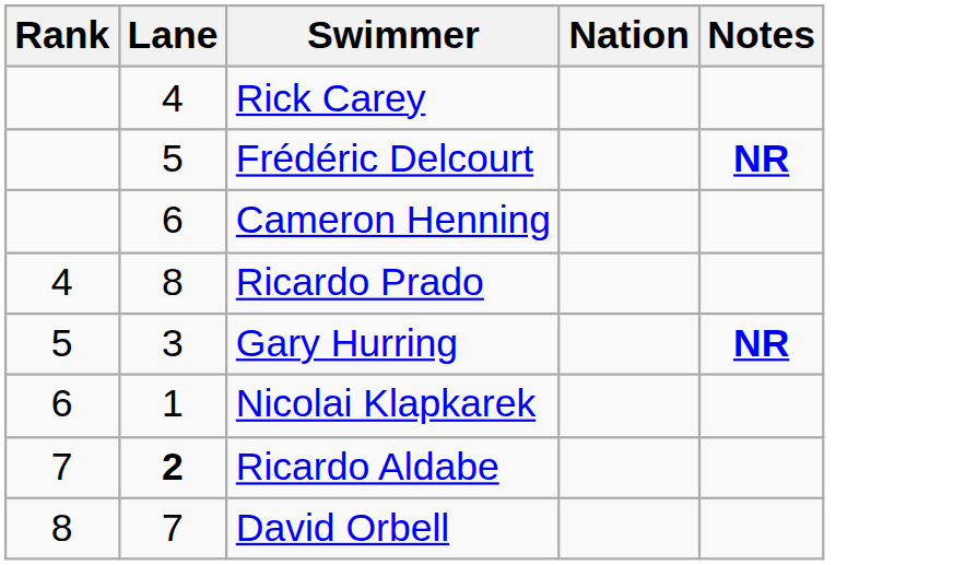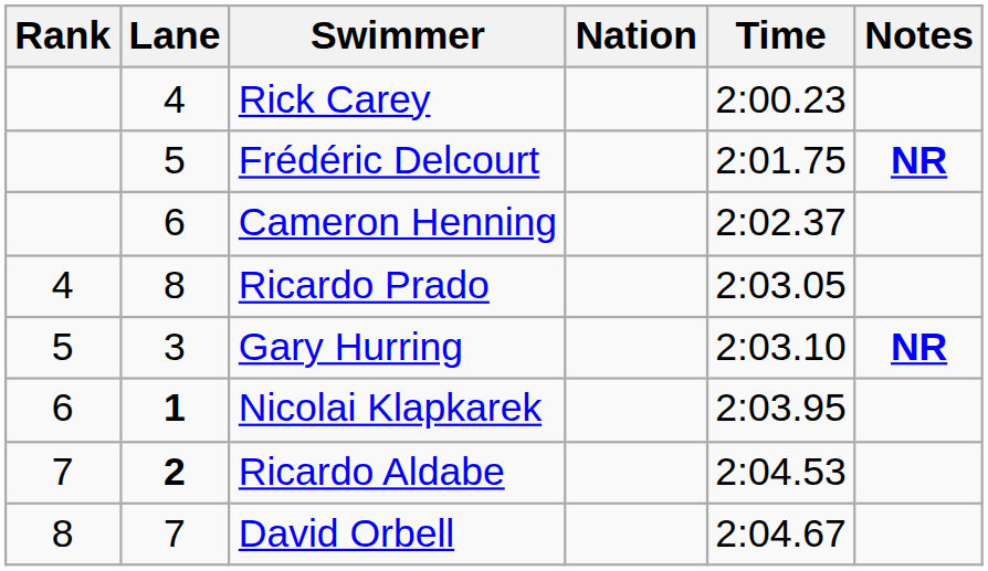 <table class="wikitable sortable" style="text-align:center">
 <tr>
 <th>Rank</th>
 <th>Lane</th>
 <th>Swimmer</th>
 <th>Nation</th>
+<th>Time</th>
 <th>Notes</th>
 </tr>
 <tr>
 <td></td>
 <td>4</td>
 <td align=left><a href='#'>Rick Carey</a></td>
 <td align=left></td>
+<td>2:00.23</td>
 <td></td>
 </tr>
 <tr>
 <td></td>
 <td>5</td>
 <td align=left><a href='#'>Frédéric Delcourt</a></td>
 <td align=left></td>
+<td>2:01.75</td>
 <td><strong><a href='#'>NR</a></strong></td>
 </tr>
 <tr>
 <td></td>
 <td>6</td>
 <td align=left><a href='#'>Cameron Henning</a></td>
 <td align=left></td>
+<td>2:02.37</td>
 <td></td>
 </tr>
 <tr>
 <td>4</td>
 <td>8</td>
 <td align=left><a href='#'>Ricardo Prado</a></td>
 <td align=left></td>
+<td>2:03.05</td>
 <td></td>
 </tr>
 <tr>
 <td>5</td>
 <td>3</td>
 <td align=left><a href='#'>Gary Hurring</a></td>
 <td align=left></td>
+<td>2:03.10</td>
 <td><strong><a href='#'>NR</a></strong></td>
 </tr>
 <tr>
 <td>6</td>
-<td>1</td>
+<td><strong>1</strong></td>
 <td align=left><a href='#'>Nicolai Klapkarek</a></td>
 <td align=left></td>
+<td>2:03.95</td>
 <td></td>
 </tr>
 <tr>
 <td>7</td>
 <td><strong>2</strong></td>
 <td align=left><a href='#'>Ricardo Aldabe</a></td>
 <td align=left></td>
+<td>2:04.53</td>
 <td></td>
 </tr>
 <tr>
 <td>8</td>
 <td>7</td>
 <td align=left><a href='#'>David Orbell</a></td>
 <td align=left></td>
+<td>2:04.67</td>
 <td></td>
 </tr>
 </table>
